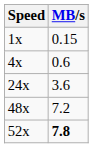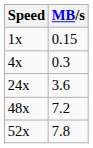 <table class="wikitable">
 <tr>
 <th>Speed</th>
 <th><a href='#'>MB</a>/s</th>
 </tr>
 <tr>
 <td>1x</td>
 <td>0.15</td>
 </tr>
 <tr>
 <td>4x</td>
-<td>0.6</td>
+<td>0.3</td>
 </tr>
 <tr>
 <td>24x</td>
 <td>3.6</td>
 </tr>
 <tr>
 <td>48x</td>
 <td>7.2</td>
 </tr>
 <tr>
 <td>52x</td>
-<td><strong>7.8</strong></td>
+<td>7.8</td>
 </tr>
 </table>
